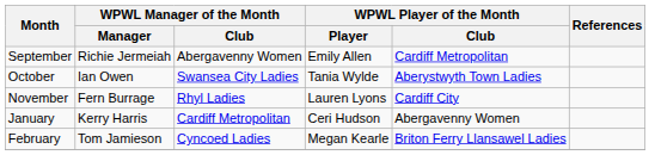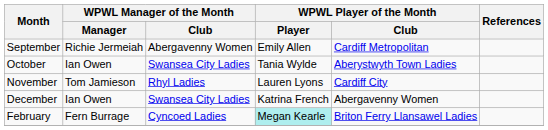 <table class="wikitable">
 <tr>
 <th rowspan="2">Month</th>
 <th colspan="2">WPWL Manager of the Month</th>
 <th colspan="2">WPWL Player of the Month</th>
 <th rowspan="2">References</th>
 </tr>
 <tr>
 <th>Manager</th>
 <th>Club</th>
 <th>Player</th>
 <th>Club</th>
 </tr>
 <tr>
 <td>September</td>
 <td>Richie Jermeiah</td>
 <td>Abergavenny Women</td>
 <td>Emily Allen</td>
 <td><a href='#'>Cardiff Metropolitan</a></td>
 <td align=center></td>
 </tr>
 <tr>
 <td>October</td>
 <td>Ian Owen</td>
 <td><a href='#'>Swansea City Ladies</a></td>
 <td>Tania Wylde</td>
 <td><a href='#'>Aberystwyth Town Ladies</a></td>
 <td align=center></td>
 </tr>
 <tr>
 <td>November</td>
-<td>Fern Burrage</td>
+<td>Tom Jamieson</td>
 <td><a href='#'>Rhyl Ladies</a></td>
 <td>Lauren Lyons</td>
 <td><a href='#'>Cardiff City</a></td>
 <td align=center></td>
 </tr>
 <tr>
-<td>January</td>
-<td>Kerry Harris</td>
-<td><a href='#'>Cardiff Metropolitan</a></td>
-<td>Ceri Hudson</td>
+<td>December</td>
+<td>Ian Owen</td>
+<td><a href='#'>Swansea City Ladies</a></td>
+<td>Katrina French</td>
 <td>Abergavenny Women</td>
 <td align=center></td>
 </tr>
 <tr>
 <td>February</td>
-<td>Tom Jamieson</td>
+<td>Fern Burrage</td>
 <td><a href='#'>Cyncoed Ladies</a></td>
-<td>Megan Kearle</td>
+<td style="background: paleturquoise;">Megan Kearle</td>
 <td><a href='#'>Briton Ferry Llansawel Ladies</a></td>
 <td align=center></td>
 </tr>
 <tr>
 </tr>
 </table>
